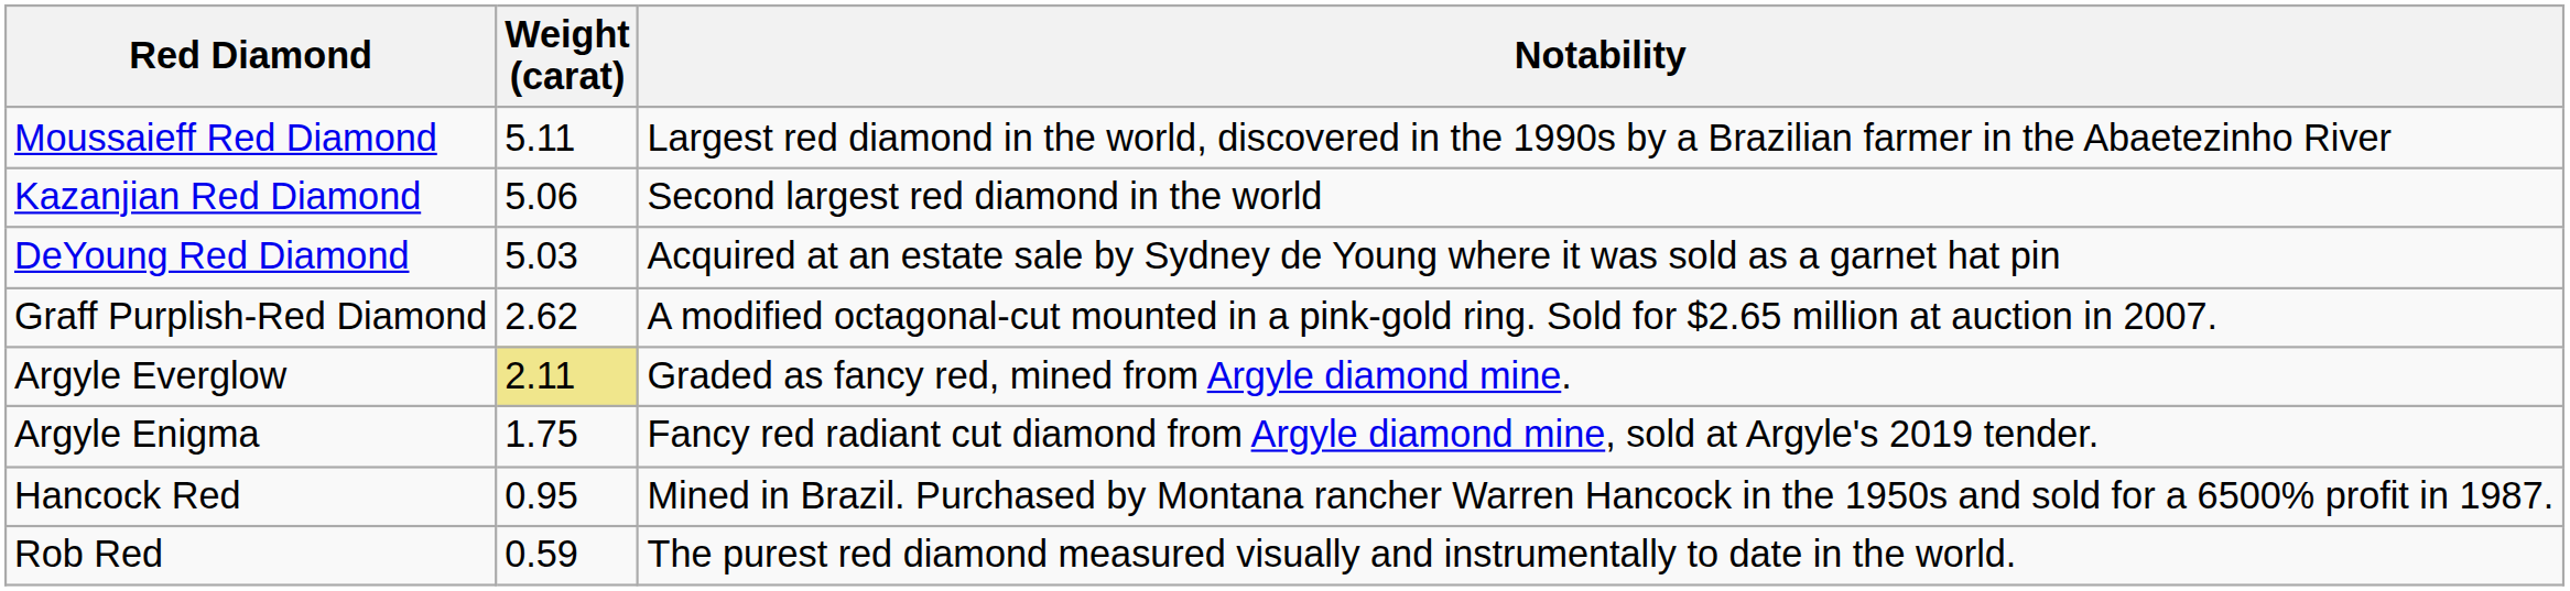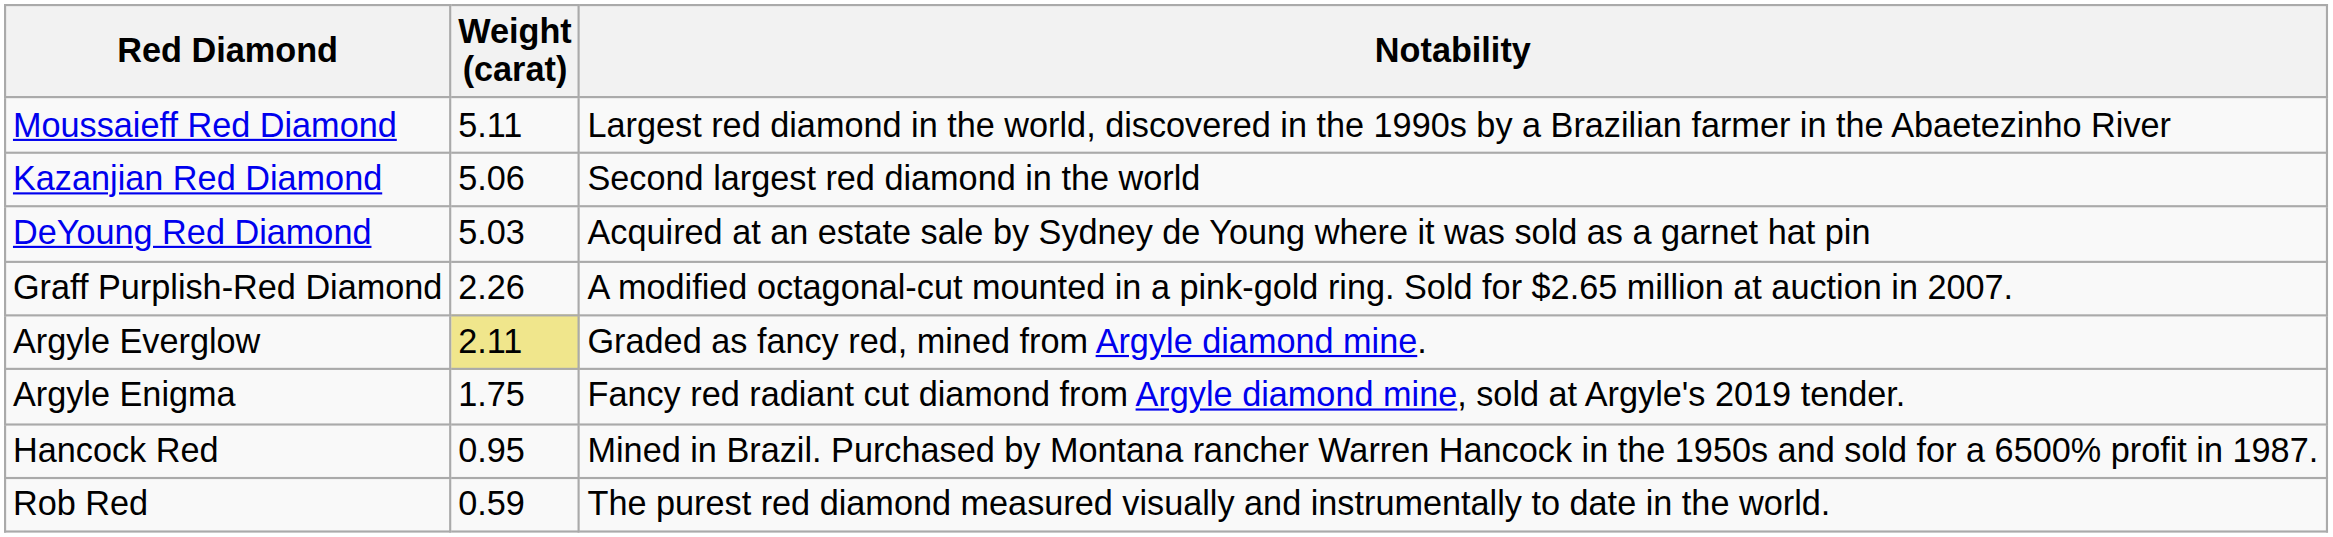 <table class="wikitable">
 <tr>
 <th>Red Diamond</th>
 <th>Weight<br>(carat)</th>
 <th>Notability</th>
 </tr>
 <tr>
 <td><a href='#'>Moussaieff Red Diamond</a></td>
 <td>5.11</td>
 <td>Largest red diamond in the world, discovered in the 1990s by a Brazilian farmer in the Abaetezinho River </td>
 </tr>
 <tr>
 <td><a href='#'>Kazanjian Red Diamond</a></td>
 <td>5.06</td>
 <td>Second largest red diamond in the world</td>
 </tr>
 <tr>
 <td><a href='#'>DeYoung Red Diamond</a></td>
 <td>5.03</td>
 <td>Acquired at an estate sale by Sydney de Young where it was sold as a garnet hat pin </td>
 </tr>
 <tr>
 <td>Graff Purplish-Red Diamond</td>
-<td>2.62</td>
+<td>2.26</td>
 <td>A modified octagonal-cut mounted in a pink-gold ring. Sold for $2.65 million at auction in 2007.</td>
 </tr>
 <tr>
 <td>Argyle Everglow</td>
 <td style="background: khaki;">2.11</td>
 <td>Graded as fancy red, mined from <a href='#'>Argyle diamond mine</a>.</td>
 </tr>
 <tr>
 <td>Argyle Enigma</td>
 <td>1.75</td>
 <td>Fancy red radiant cut diamond from <a href='#'>Argyle diamond mine</a>, sold at Argyle's 2019 tender.</td>
 </tr>
 <tr>
 <td>Hancock Red</td>
 <td>0.95</td>
 <td>Mined in Brazil. Purchased by Montana rancher Warren Hancock in the 1950s and sold for a 6500% profit in 1987. </td>
 </tr>
 <tr>
 <td>Rob Red</td>
 <td>0.59</td>
 <td>The purest red diamond measured visually and instrumentally to date in the world.</td>
 </tr>
 </table>
